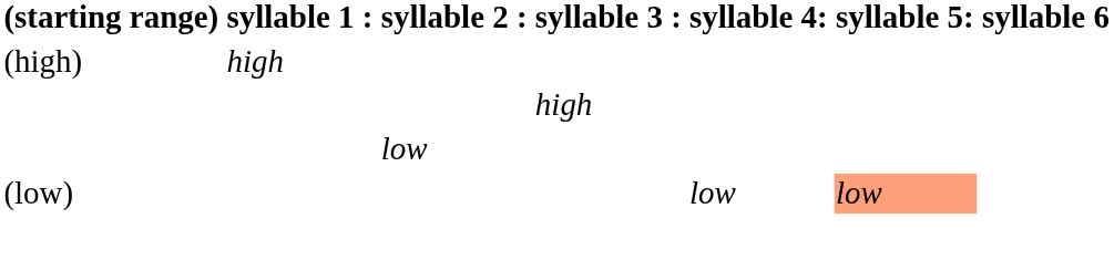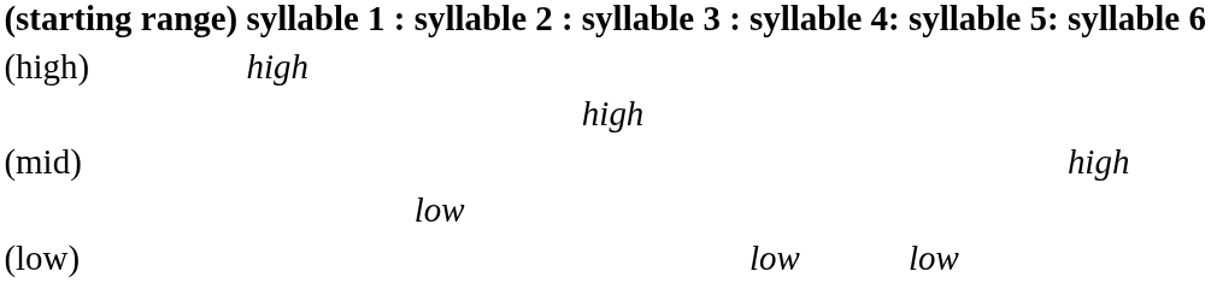 <table>
 <tr>
 <th>(starting range)</th>
 <th>syllable 1 :</th>
 <th>syllable 2 :</th>
 <th>syllable 3 :</th>
 <th>syllable 4:</th>
 <th>syllable 5:</th>
 <th>syllable 6</th>
 </tr>
 <tr>
 <td>(high)</td>
 <td><em>high</em></td>
 </tr>
 <tr>
 <td></td>
 <td></td>
 <td></td>
 <td><em>high</em></td>
 </tr>
 <tr>
+<td>(mid)</td>
+<td></td>
+<td></td>
+<td></td>
+<td></td>
+<td></td>
+<td><em>high</em></td>
+</tr>
+<tr>
 <td></td>
 <td></td>
 <td><em>low</em></td>
 </tr>
 <tr>
 <td>(low)</td>
 <td></td>
 <td></td>
 <td></td>
 <td><em>low</em></td>
-<td style="background: lightsalmon;"><em>low</em></td>
+<td><em>low</em></td>
 </tr>
 </table>
